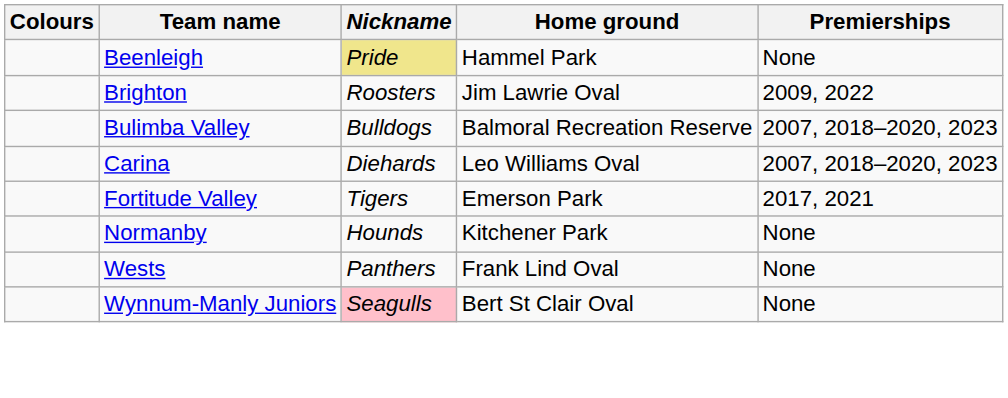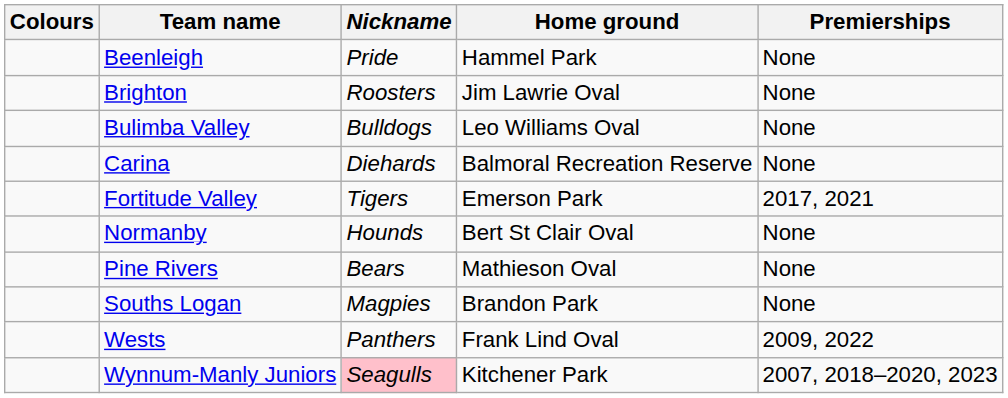 <table class="wikitable plainrowheaders">
 <tr>
 <th scope="col">Colours</th>
 <th scope="col">Team name</th>
 <th scope="col"><em>Nickname</em></th>
 <th scope="col">Home ground</th>
 <th>Premierships</th>
 </tr>
 <tr>
 <td scope="row"></td>
 <td><a href='#'>Beenleigh</a></td>
-<td style="background: khaki;"><em>Pride</em></td>
+<td><em>Pride</em></td>
 <td>Hammel Park</td>
 <td>None</td>
 </tr>
 <tr>
 <td scope="row"></td>
 <td><a href='#'>Brighton</a></td>
 <td><em>Roosters</em></td>
 <td>Jim Lawrie Oval</td>
-<td>2009, 2022</td>
+<td>None</td>
 </tr>
 <tr>
 <td scope="row"></td>
 <td><a href='#'>Bulimba Valley</a></td>
 <td><em>Bulldogs</em></td>
-<td>Balmoral Recreation Reserve</td>
-<td>2007, 2018–2020, 2023</td>
+<td>Leo Williams Oval</td>
+<td>None</td>
 </tr>
 <tr>
 <td scope="row"></td>
 <td><a href='#'>Carina</a></td>
 <td><em>Diehards</em></td>
-<td>Leo Williams Oval</td>
-<td>2007, 2018–2020, 2023</td>
+<td>Balmoral Recreation Reserve</td>
+<td>None</td>
 </tr>
 <tr>
 <td scope="row"></td>
 <td><a href='#'>Fortitude Valley</a></td>
 <td><em>Tigers</em></td>
 <td>Emerson Park</td>
 <td>2017, 2021</td>
 </tr>
 <tr>
 <td scope="row"></td>
 <td><a href='#'>Normanby</a></td>
 <td><em>Hounds</em></td>
-<td>Kitchener Park</td>
+<td>Bert St Clair Oval</td>
+<td>None</td>
+</tr>
+<tr>
+<td scope="row"></td>
+<td><a href='#'>Pine Rivers</a></td>
+<td><em>Bears</em></td>
+<td>Mathieson Oval</td>
+<td>None</td>
+</tr>
+<tr>
+<td scope="row"></td>
+<td><a href='#'>Souths Logan</a></td>
+<td><em>Magpies</em></td>
+<td>Brandon Park</td>
 <td>None</td>
 </tr>
 <tr>
 <td scope="row"></td>
 <td><a href='#'>Wests</a></td>
 <td><em>Panthers</em></td>
 <td>Frank Lind Oval</td>
-<td>None</td>
+<td>2009, 2022</td>
 </tr>
 <tr>
 <td scope="row"></td>
 <td><a href='#'>Wynnum-Manly Juniors</a></td>
 <td style="background: pink;"><em>Seagulls</em></td>
-<td>Bert St Clair Oval</td>
-<td>None</td>
+<td>Kitchener Park</td>
+<td>2007, 2018–2020, 2023</td>
 </tr>
 </table>
